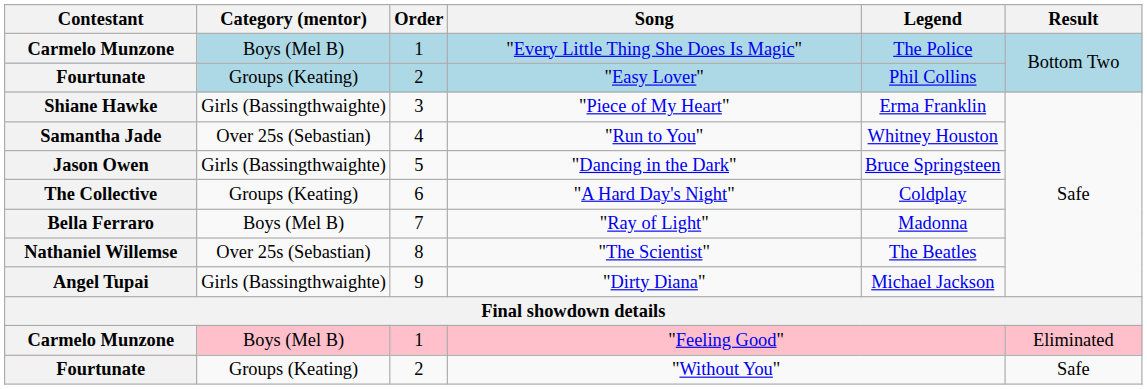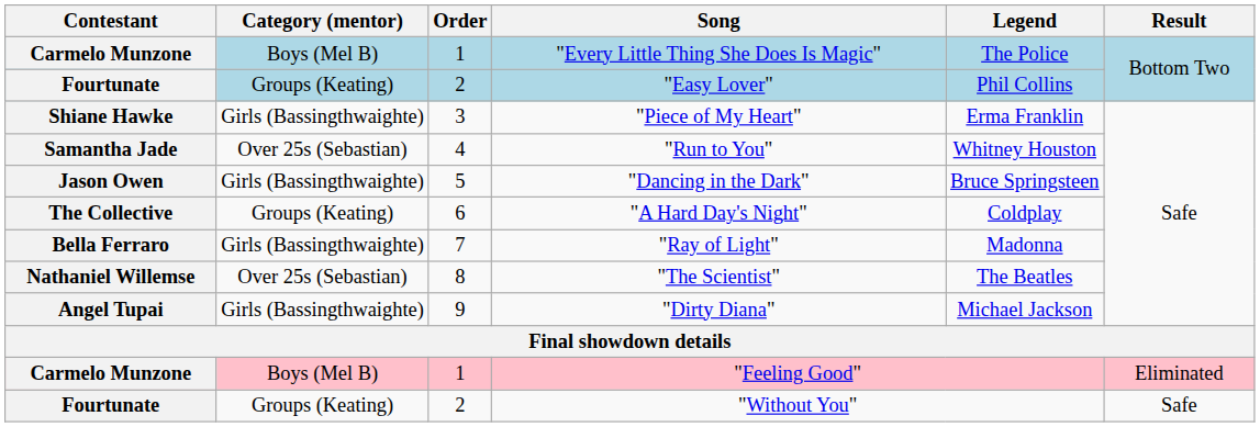 <table class="wikitable plainrowheaders" style="text-align:center;">
 <tr>
 <th scope="col" style="width:10em;">Contestant</th>
 <th scope="col">Category (mentor)</th>
 <th scope="col">Order</th>
 <th scope="col" style="width:22em;">Song</th>
 <th scope="col">Legend</th>
 <th scope="col" style="width:7em;">Result</th>
 </tr>
 <tr style="background:lightblue;">
 <th scope="row">Carmelo Munzone</th>
 <td>Boys (Mel B)</td>
 <td>1</td>
 <td>"<a href='#'>Every Little Thing She Does Is Magic</a>"</td>
 <td><a href='#'>The Police</a></td>
 <td rowspan=2>Bottom Two</td>
 </tr>
 <tr style="background:lightblue;">
 <th scope="row">Fourtunate</th>
 <td>Groups (Keating)</td>
 <td>2</td>
 <td>"<a href='#'>Easy Lover</a>"</td>
 <td><a href='#'>Phil Collins</a></td>
 </tr>
 <tr>
 <th scope="row">Shiane Hawke</th>
 <td>Girls (Bassingthwaighte)</td>
 <td>3</td>
 <td>"<a href='#'>Piece of My Heart</a>"</td>
 <td><a href='#'>Erma Franklin</a></td>
 <td rowspan=7>Safe</td>
 </tr>
 <tr>
 <th scope="row">Samantha Jade</th>
 <td>Over 25s (Sebastian)</td>
 <td>4</td>
 <td>"<a href='#'>Run to You</a>"</td>
 <td><a href='#'>Whitney Houston</a></td>
 </tr>
 <tr>
 <th scope="row">Jason Owen</th>
 <td>Girls (Bassingthwaighte)</td>
 <td>5</td>
 <td>"<a href='#'>Dancing in the Dark</a>"</td>
 <td><a href='#'>Bruce Springsteen</a></td>
 </tr>
 <tr>
 <th scope="row">The Collective</th>
 <td>Groups (Keating)</td>
 <td>6</td>
 <td>"<a href='#'>A Hard Day's Night</a>"</td>
 <td><a href='#'>Coldplay</a></td>
 </tr>
 <tr>
 <th scope="row">Bella Ferraro</th>
-<td>Boys (Mel B)</td>
+<td>Girls (Bassingthwaighte)</td>
 <td>7</td>
 <td>"<a href='#'>Ray of Light</a>"</td>
 <td><a href='#'>Madonna</a></td>
 </tr>
 <tr>
 <th scope="row">Nathaniel Willemse</th>
 <td>Over 25s (Sebastian)</td>
 <td>8</td>
 <td>"<a href='#'>The Scientist</a>"</td>
 <td><a href='#'>The Beatles</a></td>
 </tr>
 <tr>
 <th scope="row">Angel Tupai</th>
 <td>Girls (Bassingthwaighte)</td>
 <td>9</td>
 <td>"<a href='#'>Dirty Diana</a>"</td>
 <td><a href='#'>Michael Jackson</a></td>
 </tr>
 <tr>
 <th colspan="6">Final showdown details</th>
 </tr>
 <tr style="background:pink;">
 <th scope="row">Carmelo Munzone</th>
 <td>Boys (Mel B)</td>
 <td>1</td>
 <td colspan="2">"<a href='#'>Feeling Good</a>"</td>
 <td>Eliminated</td>
 </tr>
 <tr>
 <th scope="row">Fourtunate</th>
 <td>Groups (Keating)</td>
 <td>2</td>
 <td colspan="2">"<a href='#'>Without You</a>"</td>
 <td>Safe</td>
 </tr>
 </table>
